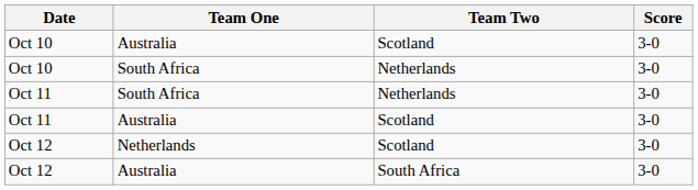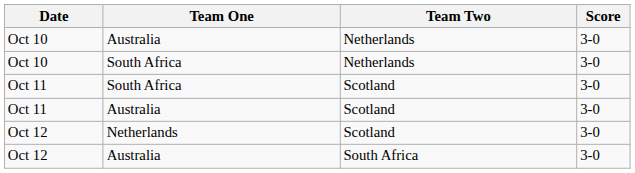 <table class="wikitable">
 <tr>
 <th width=100>Date</th>
 <th width=250>Team One</th>
 <th width=250>Team Two</th>
 <th width=50>Score</th>
 </tr>
 <tr>
 <td>Oct 10</td>
 <td> Australia</td>
-<td> Scotland</td>
+<td> Netherlands</td>
 <td>3-0</td>
 </tr>
 <tr>
 <td>Oct 10</td>
 <td> South Africa</td>
 <td> Netherlands</td>
 <td>3-0</td>
 </tr>
 <tr>
 <td>Oct 11</td>
 <td> South Africa</td>
-<td> Netherlands</td>
+<td> Scotland</td>
 <td>3-0</td>
 </tr>
 <tr>
 <td>Oct 11</td>
 <td> Australia</td>
 <td> Scotland</td>
 <td>3-0</td>
 </tr>
 <tr>
 <td>Oct 12</td>
 <td> Netherlands</td>
 <td> Scotland</td>
 <td>3-0</td>
 </tr>
 <tr>
 <td>Oct 12</td>
 <td> Australia</td>
 <td> South Africa</td>
 <td>3-0</td>
 </tr>
 </table>
